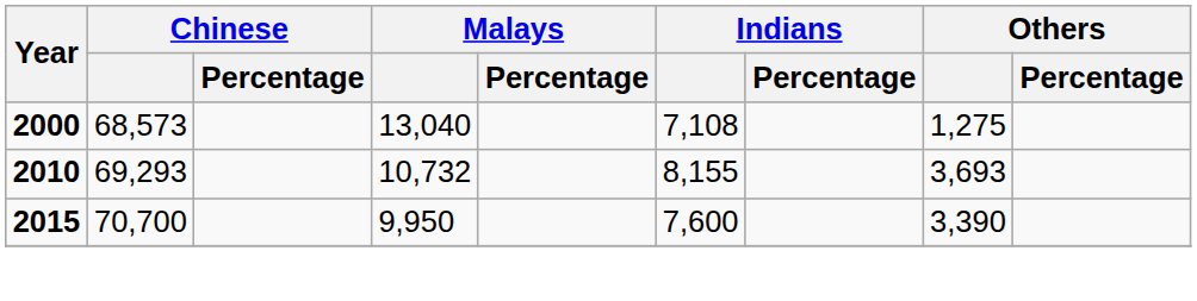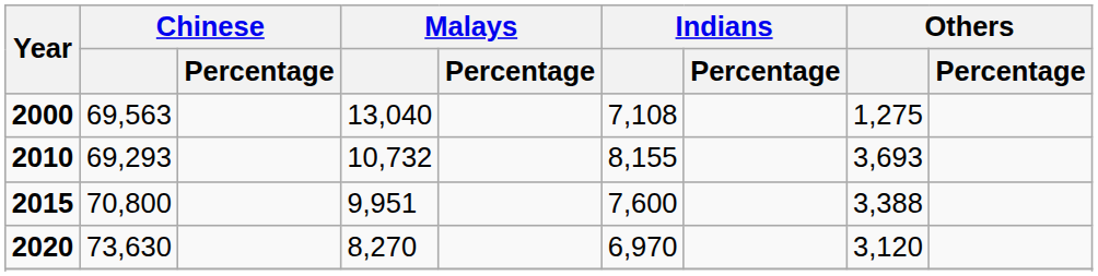 <table class="wikitable sortable">
 <tr>
 <th rowspan="2">Year</th>
 <th colspan="2"><a href='#'>Chinese</a></th>
 <th colspan="2"><a href='#'>Malays</a></th>
 <th colspan="2"><a href='#'>Indians</a></th>
 <th colspan="2">Others</th>
 </tr>
 <tr>
 <th><a href='#'></a></th>
 <th>Percentage</th>
 <th></th>
 <th>Percentage</th>
 <th></th>
 <th>Percentage</th>
 <th></th>
 <th>Percentage</th>
 </tr>
 <tr>
 <td><strong>2000</strong></td>
-<td>68,573</td>
+<td>69,563</td>
 <td></td>
 <td>13,040</td>
 <td></td>
 <td>7,108</td>
 <td></td>
 <td>1,275</td>
 <td></td>
 </tr>
 <tr>
 <td><strong>2010</strong></td>
 <td>69,293</td>
 <td></td>
 <td>10,732</td>
 <td></td>
 <td>8,155</td>
 <td></td>
 <td>3,693</td>
 <td></td>
 </tr>
 <tr>
 <td><strong>2015</strong></td>
-<td>70,700</td>
+<td>70,800</td>
 <td></td>
-<td>9,950</td>
+<td>9,951</td>
 <td></td>
 <td>7,600</td>
 <td></td>
-<td>3,390</td>
+<td>3,388</td>
+<td></td>
+</tr>
+<tr>
+<td><strong>2020</strong></td>
+<td>73,630</td>
+<td></td>
+<td>8,270</td>
+<td></td>
+<td>6,970</td>
+<td></td>
+<td>3,120</td>
 <td></td>
 </tr>
 <tr>
 </tr>
 <tr class="sortbottom">
 </tr>
 </table>
